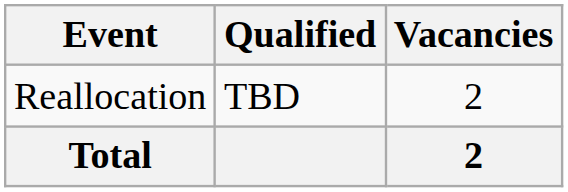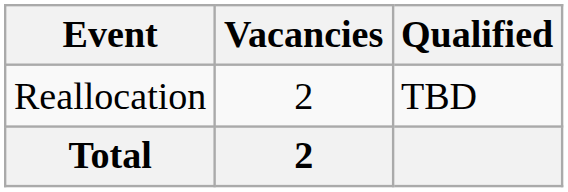 <table class="wikitable">
 <tr>
 <th>Event</th>
+<th>Vacancies</th>
 <th>Qualified</th>
-<th>Vacancies</th>
 </tr>
 <tr>
 <td>Reallocation</td>
+<td style="text-align:center;">2</td>
 <td>TBD</td>
-<td style="text-align:center;">2</td>
 </tr>
 <tr>
 <th>Total</th>
+<th>2</th>
 <th></th>
-<th>2</th>
 </tr>
 </table>
